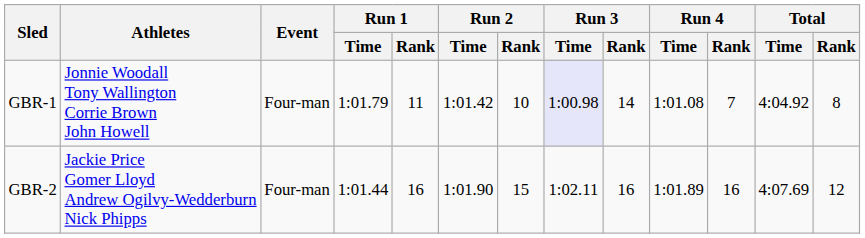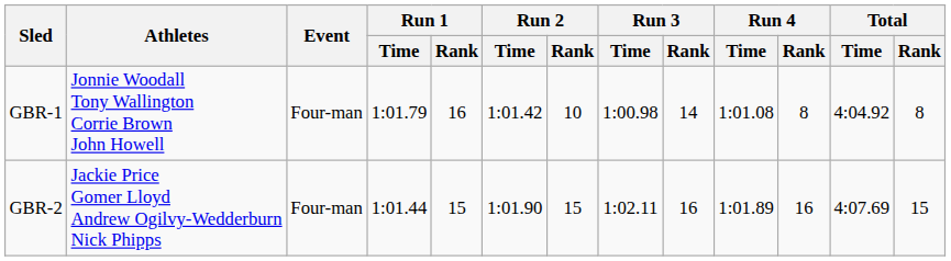 <table class="wikitable"  border="1" style="font-size:90%">
 <tr>
 <th rowspan="2">Sled</th>
 <th rowspan="2">Athletes</th>
 <th rowspan="2">Event</th>
 <th colspan="2">Run 1</th>
 <th colspan="2">Run 2</th>
 <th colspan="2">Run 3</th>
 <th colspan="2">Run 4</th>
 <th colspan="2">Total</th>
 </tr>
 <tr>
 <th>Time</th>
 <th>Rank</th>
 <th>Time</th>
 <th>Rank</th>
 <th>Time</th>
 <th>Rank</th>
 <th>Time</th>
 <th>Rank</th>
 <th>Time</th>
 <th>Rank</th>
 </tr>
 <tr>
 <td align="center">GBR-1</td>
 <td><a href='#'>Jonnie Woodall</a><br><a href='#'>Tony Wallington</a><br><a href='#'>Corrie Brown</a><br><a href='#'>John Howell</a></td>
 <td>Four-man</td>
 <td align="center">1:01.79</td>
-<td align="center">11</td>
+<td align="center">16</td>
 <td align="center">1:01.42</td>
 <td align="center">10</td>
-<td align="center" style="background: lavender;">1:00.98</td>
+<td align="center">1:00.98</td>
 <td align="center">14</td>
 <td align="center">1:01.08</td>
-<td align="center">7</td>
+<td align="center">8</td>
 <td align="center">4:04.92</td>
 <td align="center">8</td>
 </tr>
 <tr>
 <td align="center">GBR-2</td>
 <td><a href='#'>Jackie Price</a><br><a href='#'>Gomer Lloyd</a><br><a href='#'>Andrew Ogilvy-Wedderburn</a><br><a href='#'>Nick Phipps</a></td>
 <td>Four-man</td>
 <td align="center">1:01.44</td>
-<td align="center">16</td>
+<td align="center">15</td>
 <td align="center">1:01.90</td>
 <td align="center">15</td>
 <td align="center">1:02.11</td>
 <td align="center">16</td>
 <td align="center">1:01.89</td>
 <td align="center">16</td>
 <td align="center">4:07.69</td>
-<td align="center">12</td>
+<td align="center">15</td>
 </tr>
 </table>
